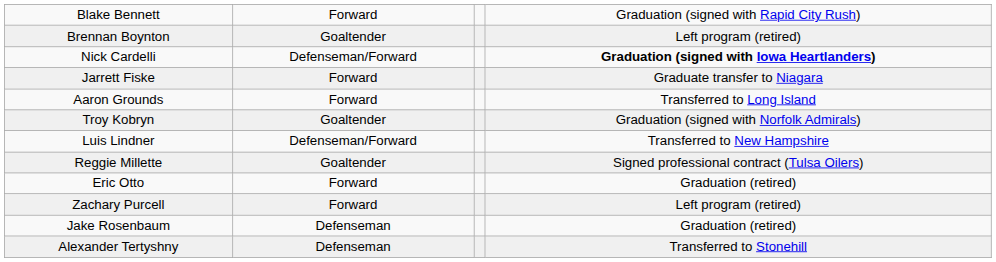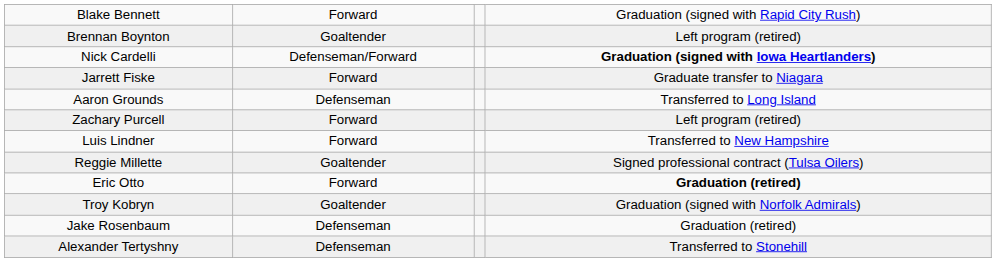 <table class="wikitable" width="60%">
 <tr align="center" bgcolor="">
 <td>Blake Bennett</td>
 <td>Forward</td>
 <td></td>
 <td>Graduation (signed with <a href='#'>Rapid City Rush</a>)</td>
 </tr>
 <tr align="center" bgcolor="f0f0f0">
 <td>Brennan Boynton</td>
 <td>Goaltender</td>
 <td></td>
 <td>Left program (retired)</td>
 </tr>
 <tr align="center" bgcolor="">
 <td>Nick Cardelli</td>
 <td>Defenseman/Forward</td>
 <td></td>
 <td><strong>Graduation (signed with <a href='#'>Iowa Heartlanders</a>)</strong></td>
 </tr>
 <tr align="center" bgcolor="f0f0f0">
 <td>Jarrett Fiske</td>
 <td>Forward</td>
 <td></td>
 <td>Graduate transfer to <a href='#'>Niagara</a></td>
 </tr>
 <tr align="center" bgcolor="">
 <td>Aaron Grounds</td>
-<td>Forward</td>
+<td>Defenseman</td>
 <td></td>
 <td>Transferred to <a href='#'>Long Island</a></td>
 </tr>
 <tr align="center" bgcolor="f0f0f0">
-<td>Troy Kobryn</td>
-<td>Goaltender</td>
+<td>Zachary Purcell</td>
+<td>Forward</td>
 <td></td>
-<td>Graduation (signed with <a href='#'>Norfolk Admirals</a>)</td>
+<td>Left program (retired)</td>
 </tr>
 <tr align="center" bgcolor="">
 <td>Luis Lindner</td>
-<td>Defenseman/Forward</td>
+<td>Forward</td>
 <td></td>
 <td>Transferred to <a href='#'>New Hampshire</a></td>
 </tr>
 <tr align="center" bgcolor="f0f0f0">
 <td>Reggie Millette</td>
 <td>Goaltender</td>
 <td></td>
 <td>Signed professional contract (<a href='#'>Tulsa Oilers</a>)</td>
 </tr>
 <tr align="center" bgcolor="">
 <td>Eric Otto</td>
 <td>Forward</td>
 <td></td>
-<td>Graduation (retired)</td>
+<td><strong>Graduation (retired)</strong></td>
 </tr>
 <tr align="center" bgcolor="f0f0f0">
-<td>Zachary Purcell</td>
-<td>Forward</td>
+<td>Troy Kobryn</td>
+<td>Goaltender</td>
 <td></td>
-<td>Left program (retired)</td>
+<td>Graduation (signed with <a href='#'>Norfolk Admirals</a>)</td>
 </tr>
 <tr align="center" bgcolor="">
 <td>Jake Rosenbaum</td>
 <td>Defenseman</td>
 <td></td>
 <td>Graduation (retired)</td>
 </tr>
 <tr align="center" bgcolor="f0f0f0">
 <td>Alexander Tertyshny</td>
 <td>Defenseman</td>
 <td></td>
 <td>Transferred to <a href='#'>Stonehill</a></td>
 </tr>
 </table>
